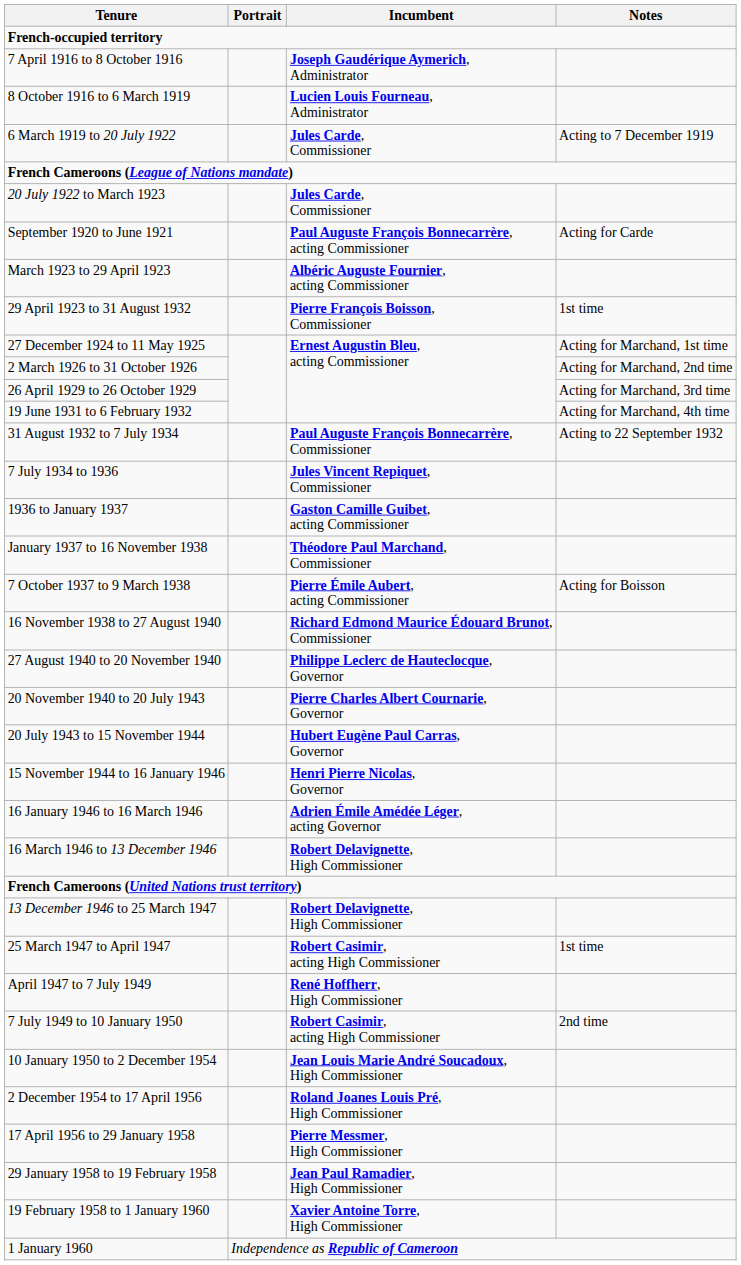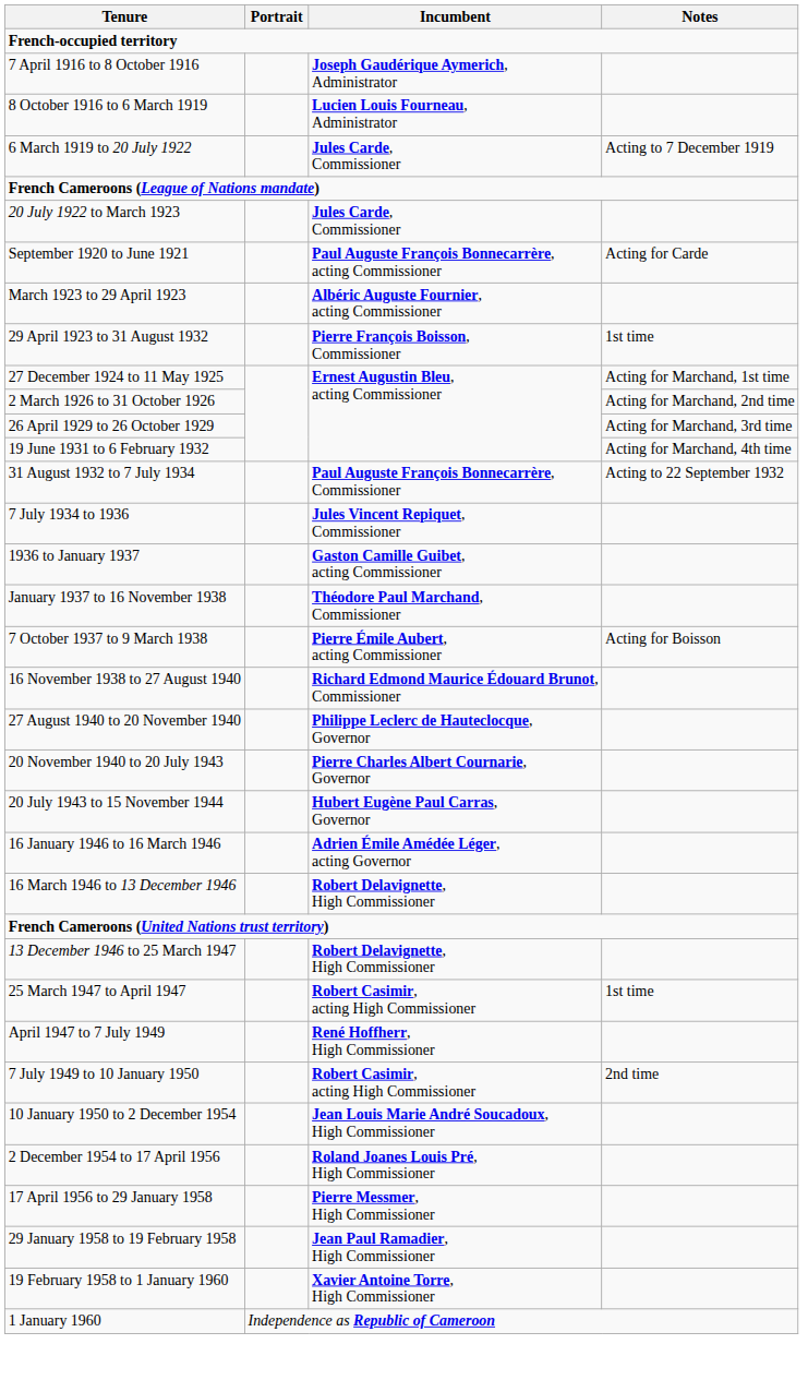 <table class="wikitable">
 <tr align=left>
 <th>Tenure</th>
 <th width=60px>Portrait</th>
 <th>Incumbent</th>
 <th>Notes</th>
 </tr>
 <tr valign=top>
 <td colspan="4"><strong>French-occupied territory</strong></td>
 </tr>
 <tr valign=top>
 <td>7 April 1916 to 8 October 1916</td>
 <td></td>
 <td><strong><a href='#'>Joseph Gaudérique Aymerich</a></strong>, <br>Administrator</td>
 <td></td>
 </tr>
 <tr valign=top>
 <td>8 October 1916 to 6 March 1919</td>
 <td></td>
 <td><strong><a href='#'>Lucien Louis Fourneau</a></strong>, <br>Administrator</td>
 <td></td>
 </tr>
 <tr valign=top>
 <td>6 March 1919 to <em>20 July 1922</em></td>
 <td></td>
 <td><strong><a href='#'>Jules Carde</a></strong>, <br>Commissioner</td>
 <td>Acting to 7 December 1919</td>
 </tr>
 <tr valign=top>
 <td colspan="4"><strong>French Cameroons (<em><a href='#'>League of Nations mandate</a></em>)</strong></td>
 </tr>
 <tr valign=top>
 <td><em>20 July 1922</em> to March 1923</td>
 <td></td>
 <td><strong><a href='#'>Jules Carde</a></strong>, <br>Commissioner</td>
 <td></td>
 </tr>
 <tr valign=top>
 <td>September 1920 to June 1921</td>
 <td></td>
 <td><strong><a href='#'>Paul Auguste François Bonnecarrère</a></strong>, <br>acting Commissioner</td>
 <td>Acting for Carde</td>
 </tr>
 <tr valign=top>
 <td>March 1923 to 29 April 1923</td>
 <td></td>
 <td><strong><a href='#'>Albéric Auguste Fournier</a></strong>, <br>acting Commissioner</td>
 <td></td>
 </tr>
 <tr valign=top>
 <td>29 April 1923 to 31 August 1932</td>
 <td></td>
 <td><strong><a href='#'>Pierre François Boisson</a></strong>, <br>Commissioner</td>
 <td>1st time</td>
 </tr>
 <tr valign=top>
 <td>27 December 1924 to 11 May 1925</td>
 <td rowspan=4></td>
 <td rowspan=4><strong><a href='#'>Ernest Augustin Bleu</a></strong>, <br>acting Commissioner</td>
 <td>Acting for Marchand, 1st time</td>
 </tr>
 <tr valign=top>
 <td>2 March 1926 to 31 October 1926</td>
 <td>Acting for Marchand, 2nd time</td>
 </tr>
 <tr valign=top>
 <td>26 April 1929 to 26 October 1929</td>
 <td>Acting for Marchand, 3rd time</td>
 </tr>
 <tr valign=top>
 <td>19 June 1931 to 6 February 1932</td>
 <td>Acting for Marchand, 4th time</td>
 </tr>
 <tr valign=top>
 <td>31 August 1932 to 7 July 1934</td>
 <td></td>
 <td><strong><a href='#'>Paul Auguste François Bonnecarrère</a></strong>, <br>Commissioner</td>
 <td>Acting to 22 September 1932</td>
 </tr>
 <tr valign=top>
 <td>7 July 1934 to 1936</td>
 <td></td>
 <td><strong><a href='#'>Jules Vincent Repiquet</a></strong>, <br>Commissioner</td>
 <td></td>
 </tr>
 <tr valign=top>
 <td>1936 to January 1937</td>
 <td></td>
 <td><strong><a href='#'>Gaston Camille Guibet</a></strong>, <br>acting Commissioner</td>
 <td></td>
 </tr>
 <tr valign=top>
 <td>January 1937 to 16 November 1938</td>
 <td></td>
 <td><strong><a href='#'>Théodore Paul Marchand</a></strong>, <br>Commissioner</td>
 <td></td>
 </tr>
 <tr valign=top>
 <td>7 October 1937 to 9 March 1938</td>
 <td></td>
 <td><strong><a href='#'>Pierre Émile Aubert</a></strong>, <br>acting Commissioner</td>
 <td>Acting for Boisson</td>
 </tr>
 <tr valign=top>
 <td>16 November 1938 to 27 August 1940</td>
 <td></td>
 <td><strong><a href='#'>Richard Edmond Maurice Édouard Brunot</a></strong>, <br>Commissioner</td>
 <td></td>
 </tr>
 <tr valign=top>
 <td>27 August 1940 to 20 November 1940</td>
 <td></td>
 <td><strong><a href='#'>Philippe Leclerc de Hauteclocque</a></strong>, <br>Governor</td>
 <td></td>
 </tr>
 <tr valign=top>
 <td>20 November 1940 to 20 July 1943</td>
 <td></td>
 <td><strong><a href='#'>Pierre Charles Albert Cournarie</a></strong>, <br>Governor</td>
 <td></td>
 </tr>
 <tr valign=top>
 <td>20 July 1943 to 15 November 1944</td>
 <td></td>
 <td><strong><a href='#'>Hubert Eugène Paul Carras</a></strong>, <br>Governor</td>
 <td></td>
 </tr>
 <tr valign=top>
-<td>15 November 1944 to 16 January 1946</td>
-<td></td>
-<td><strong><a href='#'>Henri Pierre Nicolas</a></strong>, <br>Governor</td>
-<td></td>
-</tr>
-<tr valign=top>
 <td>16 January 1946 to 16 March 1946</td>
 <td></td>
 <td><strong><a href='#'>Adrien Émile Amédée Léger</a></strong>, <br>acting Governor</td>
 <td></td>
 </tr>
 <tr valign=top>
 <td>16 March 1946 to <em>13 December 1946</em></td>
 <td></td>
 <td><strong><a href='#'>Robert Delavignette</a></strong>, <br>High Commissioner</td>
 <td></td>
 </tr>
 <tr valign=top>
 <td colspan="4"><strong>French Cameroons (<em><a href='#'>United Nations trust territory</a></em>)</strong></td>
 </tr>
 <tr valign=top>
 <td><em>13 December 1946</em> to 25 March 1947</td>
 <td></td>
 <td><strong><a href='#'>Robert Delavignette</a></strong>, <br>High Commissioner</td>
 <td></td>
 </tr>
 <tr valign=top>
 <td>25 March 1947 to April 1947</td>
 <td></td>
 <td><strong><a href='#'>Robert Casimir</a></strong>, <br>acting High Commissioner</td>
 <td>1st time</td>
 </tr>
 <tr valign=top>
 <td>April 1947 to 7 July 1949</td>
 <td></td>
 <td><strong><a href='#'>René Hoffherr</a></strong>, <br>High Commissioner</td>
 <td></td>
 </tr>
 <tr valign=top>
 <td>7 July 1949 to 10 January 1950</td>
 <td></td>
 <td><strong><a href='#'>Robert Casimir</a></strong>, <br>acting High Commissioner</td>
 <td>2nd time</td>
 </tr>
 <tr valign=top>
 <td>10 January 1950 to 2 December 1954</td>
 <td></td>
 <td><strong><a href='#'>Jean Louis Marie André Soucadoux</a></strong>, <br>High Commissioner</td>
 <td></td>
 </tr>
 <tr valign=top>
 <td>2 December 1954 to 17 April 1956</td>
 <td></td>
 <td><strong><a href='#'>Roland Joanes Louis Pré</a></strong>, <br>High Commissioner</td>
 <td></td>
 </tr>
 <tr valign=top>
 <td>17 April 1956 to 29 January 1958</td>
 <td></td>
 <td><strong><a href='#'>Pierre Messmer</a></strong>, <br>High Commissioner</td>
 <td></td>
 </tr>
 <tr valign=top>
 <td>29 January 1958 to 19 February 1958</td>
 <td></td>
 <td><strong><a href='#'>Jean Paul Ramadier</a></strong>, <br>High Commissioner</td>
 <td></td>
 </tr>
 <tr valign=top>
 <td>19 February 1958 to 1 January 1960</td>
 <td></td>
 <td><strong><a href='#'>Xavier Antoine Torre</a></strong>, <br>High Commissioner</td>
 <td></td>
 </tr>
 <tr valign=top>
 <td>1 January 1960</td>
 <td colspan="3"><em>Independence as <strong><a href='#'>Republic of Cameroon</a><strong><em></td>
 </tr>
 </table>
